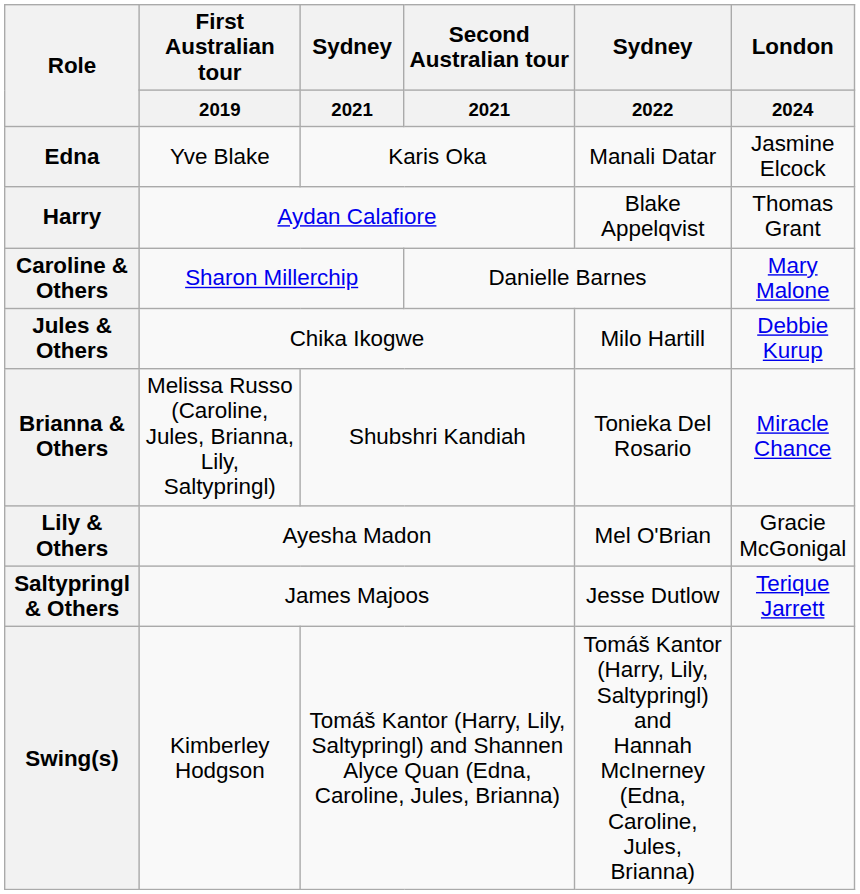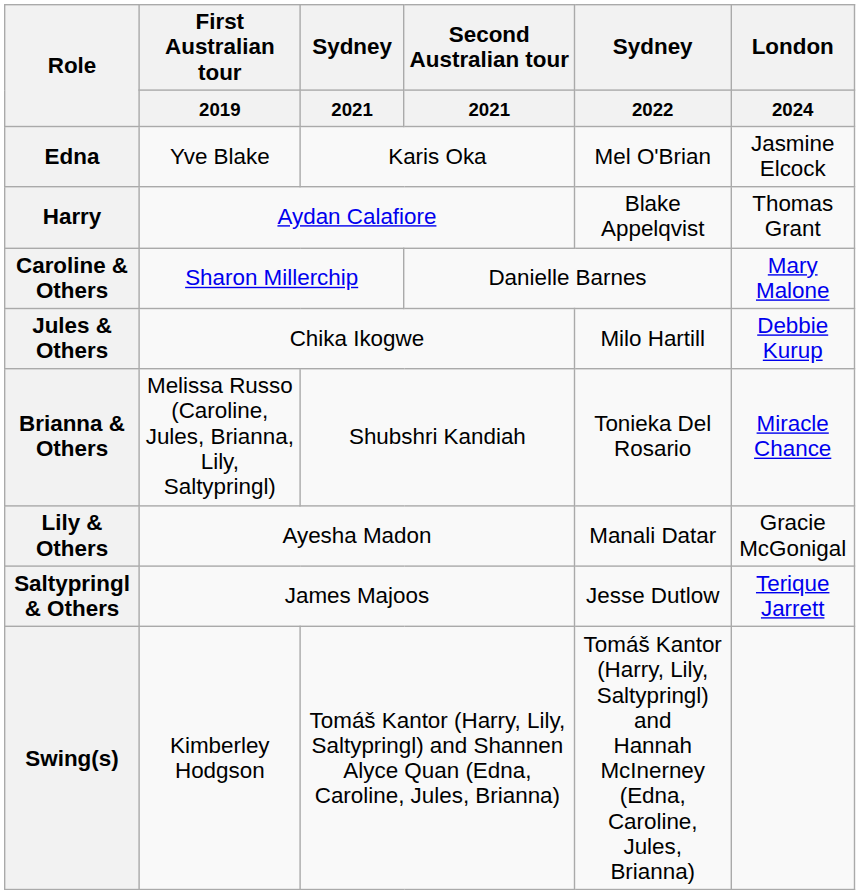 <table class="wikitable" style="text-align: center">
 <tr>
 <th rowspan="2">Role</th>
 <th>First Australian tour</th>
 <th>Sydney</th>
 <th>Second Australian tour</th>
 <th><strong>Sydney</strong></th>
 <th>London</th>
 </tr>
 <tr>
 <th><small>2019</small></th>
 <th><small>2021</small></th>
 <th><small>2021</small></th>
 <th><small>2022</small></th>
 <th><small>2024</small></th>
 </tr>
 <tr>
 <th>Edna</th>
 <td>Yve Blake</td>
 <td colspan="2">Karis Oka</td>
-<td>Manali Datar</td>
+<td>Mel O'Brian</td>
 <td>Jasmine Elcock</td>
 </tr>
 <tr>
 <th>Harry</th>
 <td colspan="3"><a href='#'>Aydan Calafiore</a></td>
 <td>Blake Appelqvist</td>
 <td>Thomas Grant</td>
 </tr>
 <tr>
 <th>Caroline & Others</th>
 <td colspan="2"><a href='#'>Sharon Millerchip</a></td>
 <td colspan="2">Danielle Barnes</td>
 <td><a href='#'>Mary Malone</a></td>
 </tr>
 <tr>
 <th>Jules & Others</th>
 <td colspan="3">Chika Ikogwe</td>
 <td>Milo Hartill</td>
 <td><a href='#'>Debbie Kurup</a></td>
 </tr>
 <tr>
 <th>Brianna & Others</th>
 <td>Melissa Russo (Caroline, Jules, Brianna, Lily, Saltypringl)</td>
 <td colspan="2">Shubshri Kandiah</td>
 <td>Tonieka Del Rosario</td>
 <td><a href='#'>Miracle Chance</a></td>
 </tr>
 <tr>
 <th>Lily & Others</th>
 <td colspan="3">Ayesha Madon</td>
-<td>Mel O'Brian</td>
+<td>Manali Datar</td>
 <td>Gracie McGonigal</td>
 </tr>
 <tr>
 <th>Saltypringl & Others</th>
 <td colspan="3">James Majoos</td>
 <td>Jesse Dutlow</td>
 <td><a href='#'>Terique Jarrett</a></td>
 </tr>
 <tr>
 <th>Swing(s)</th>
 <td>Kimberley Hodgson</td>
 <td colspan="2">Tomáš Kantor (Harry, Lily, Saltypringl) and Shannen Alyce Quan (Edna, Caroline, Jules, Brianna)</td>
 <td>Tomáš Kantor (Harry, Lily, Saltypringl) and<br>Hannah McInerney (Edna, Caroline, Jules, Brianna)</td>
 <td></td>
 </tr>
 </table>
